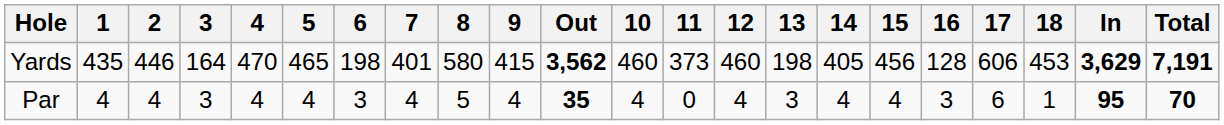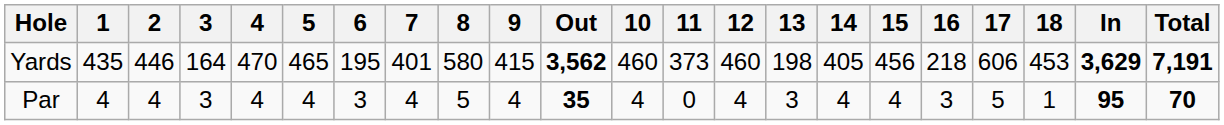 <table class="wikitable" style="text-align:center">
 <tr>
 <th>Hole</th>
 <th>1</th>
 <th>2</th>
 <th>3</th>
 <th>4</th>
 <th>5</th>
 <th>6</th>
 <th>7</th>
 <th>8</th>
 <th>9</th>
 <th>Out</th>
 <th>10</th>
 <th>11</th>
 <th>12</th>
 <th>13</th>
 <th>14</th>
 <th>15</th>
 <th>16</th>
 <th>17</th>
 <th>18</th>
 <th>In</th>
 <th>Total</th>
 </tr>
 <tr>
 <td>Yards</td>
 <td>435</td>
 <td>446</td>
 <td>164</td>
 <td>470</td>
 <td>465</td>
-<td>198</td>
+<td>195</td>
 <td>401</td>
 <td>580</td>
 <td>415</td>
 <td><strong>3,562</strong></td>
 <td>460</td>
 <td>373</td>
 <td>460</td>
 <td>198</td>
 <td>405</td>
 <td>456</td>
-<td>128</td>
+<td>218</td>
 <td>606</td>
 <td>453</td>
 <td><strong>3,629</strong></td>
 <td><strong>7,191</strong></td>
 </tr>
 <tr>
 <td>Par</td>
 <td>4</td>
 <td>4</td>
 <td>3</td>
 <td>4</td>
 <td>4</td>
 <td>3</td>
 <td>4</td>
 <td>5</td>
 <td>4</td>
 <td><strong>35</strong></td>
 <td>4</td>
 <td>0</td>
 <td>4</td>
 <td>3</td>
 <td>4</td>
 <td>4</td>
 <td>3</td>
-<td>6</td>
+<td>5</td>
 <td>1</td>
 <td><strong>95</strong></td>
 <td><strong>70</strong></td>
 </tr>
 </table>
